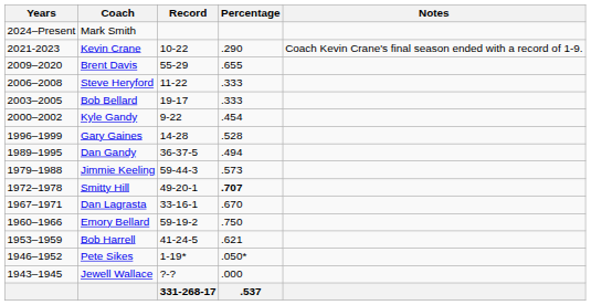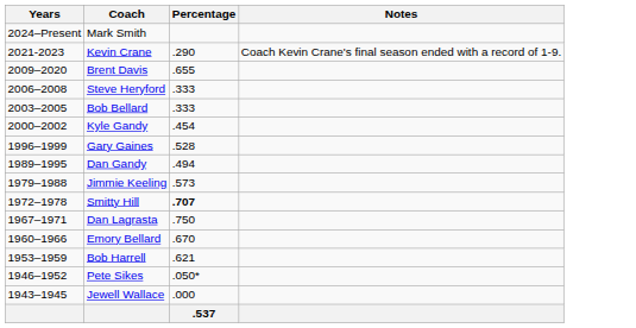 <table class="wikitable">
 <tr>
 <th>Years</th>
 <th>Coach</th>
-<th>Record</th>
 <th>Percentage</th>
 <th>Notes</th>
 </tr>
 <tr>
 <td>2024–Present</td>
 <td>Mark Smith</td>
 <td></td>
 <td></td>
-<td></td>
 </tr>
 <tr>
 <td>2021-2023</td>
 <td><a href='#'>Kevin Crane</a></td>
-<td>10-22</td>
 <td>.290</td>
 <td>Coach Kevin Crane's final season ended with a record of 1-9.</td>
 </tr>
 <tr>
 <td>2009–2020</td>
 <td><a href='#'>Brent Davis</a></td>
-<td>55-29</td>
 <td>.655</td>
 <td></td>
 </tr>
 <tr>
 <td>2006–2008</td>
 <td><a href='#'>Steve Heryford</a></td>
-<td>11-22</td>
 <td>.333</td>
 <td></td>
 </tr>
 <tr>
 <td>2003–2005</td>
 <td><a href='#'>Bob Bellard</a></td>
-<td>19-17</td>
 <td>.333</td>
 <td></td>
 </tr>
 <tr>
 <td>2000–2002</td>
 <td><a href='#'>Kyle Gandy</a></td>
-<td>9-22</td>
 <td>.454</td>
 <td></td>
 </tr>
 <tr>
 <td>1996–1999</td>
 <td><a href='#'>Gary Gaines</a></td>
-<td>14-28</td>
 <td>.528</td>
 <td></td>
 </tr>
 <tr>
 <td>1989–1995</td>
 <td><a href='#'>Dan Gandy</a></td>
-<td>36-37-5</td>
 <td>.494</td>
 <td></td>
 </tr>
 <tr>
 <td>1979–1988</td>
 <td><a href='#'>Jimmie Keeling</a></td>
-<td>59-44-3</td>
 <td>.573</td>
 <td></td>
 </tr>
 <tr>
 <td>1972–1978</td>
 <td><a href='#'>Smitty Hill</a></td>
-<td>49-20-1</td>
 <td><strong>.707</strong></td>
 <td></td>
 </tr>
 <tr>
 <td>1967–1971</td>
 <td><a href='#'>Dan Lagrasta</a></td>
-<td>33-16-1</td>
-<td>.670</td>
+<td>.750</td>
 <td></td>
 </tr>
 <tr>
 <td>1960–1966</td>
 <td><a href='#'>Emory Bellard</a></td>
-<td>59-19-2</td>
-<td>.750</td>
+<td>.670</td>
 <td></td>
 </tr>
 <tr>
 <td>1953–1959</td>
 <td><a href='#'>Bob Harrell</a></td>
-<td>41-24-5</td>
 <td>.621</td>
 <td></td>
 </tr>
 <tr>
 <td>1946–1952</td>
 <td><a href='#'>Pete Sikes</a></td>
-<td>1-19*</td>
 <td>.050*</td>
 <td></td>
 </tr>
 <tr>
 <td>1943–1945</td>
 <td><a href='#'>Jewell Wallace</a></td>
-<td>?-?</td>
 <td>.000</td>
 <td></td>
 </tr>
 <tr>
 <th></th>
 <th></th>
-<th>331-268-17</th>
 <th>.537</th>
 <th></th>
 </tr>
 </table>
